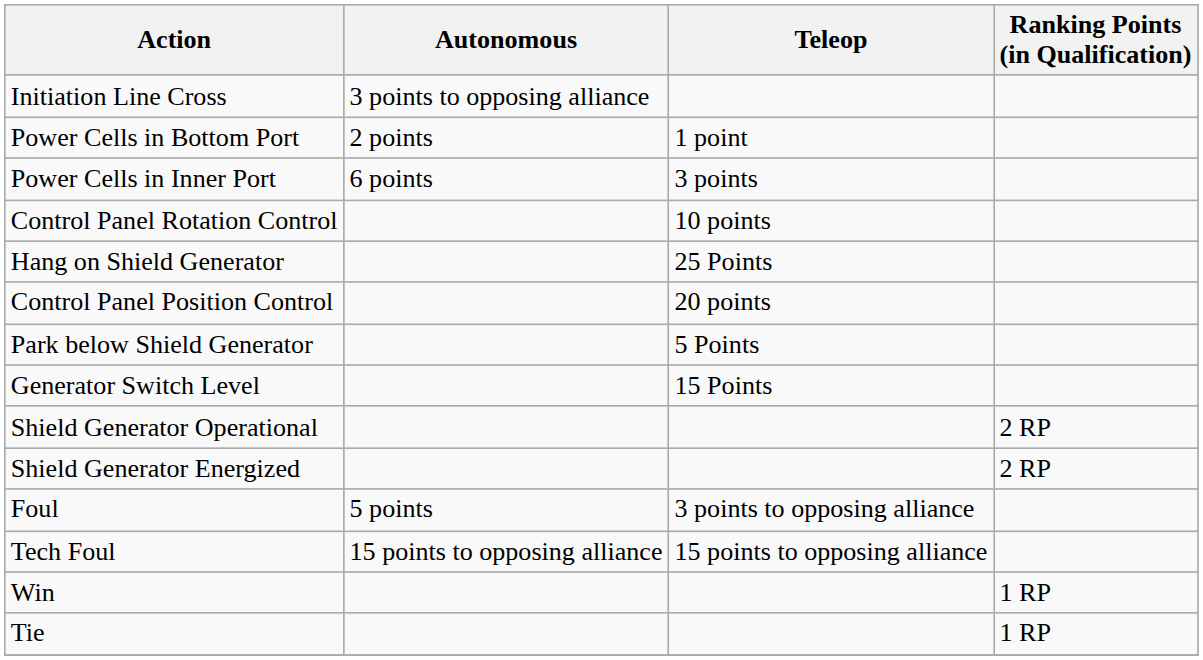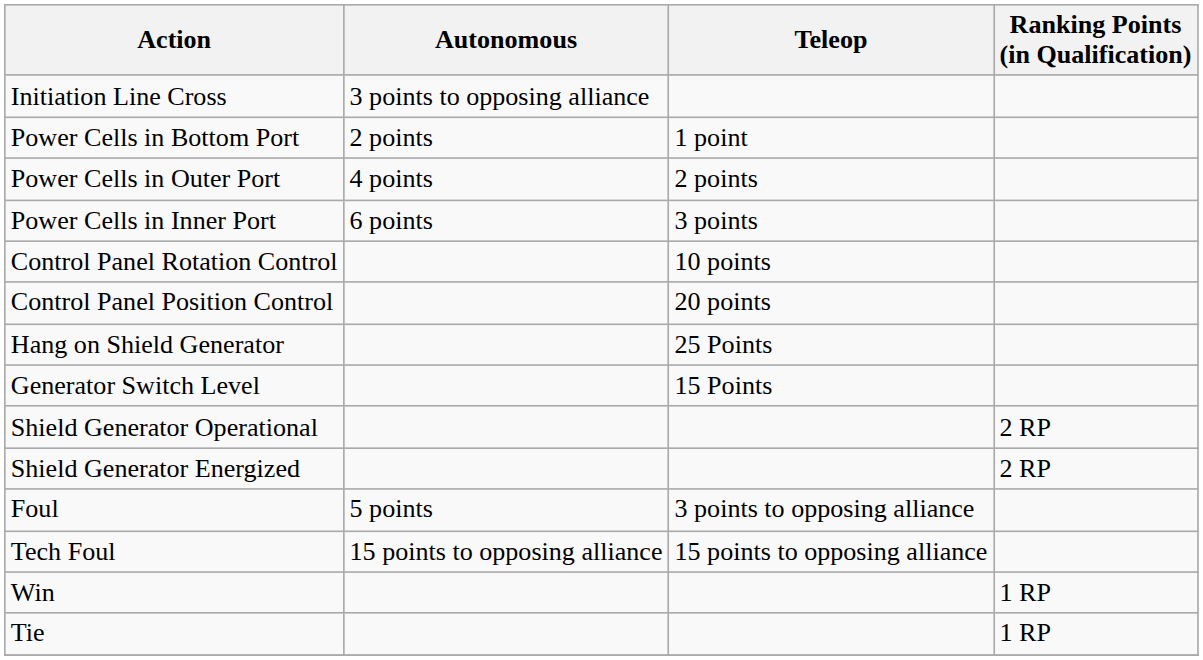 <table class="wikitable">
 <tr>
 <th>Action</th>
 <th>Autonomous</th>
 <th>Teleop</th>
 <th>Ranking Points<br>(in Qualification)</th>
 </tr>
 <tr>
 <td>Initiation Line Cross</td>
 <td>3 points to opposing alliance</td>
 <td></td>
 <td></td>
 </tr>
 <tr>
 <td>Power Cells in Bottom Port</td>
 <td>2 points</td>
 <td>1 point</td>
 <td></td>
 </tr>
 <tr>
+<td>Power Cells in Outer Port</td>
+<td>4 points</td>
+<td>2 points</td>
+<td></td>
+</tr>
+<tr>
 <td>Power Cells in Inner Port</td>
 <td>6 points</td>
 <td>3 points</td>
 <td></td>
 </tr>
 <tr>
 <td>Control Panel Rotation Control</td>
 <td></td>
 <td>10 points</td>
 <td></td>
 </tr>
 <tr>
-<td>Hang on Shield Generator</td>
-<td></td>
-<td>25 Points</td>
-<td></td>
-</tr>
-<tr>
 <td>Control Panel Position Control</td>
 <td></td>
 <td>20 points</td>
 <td></td>
 </tr>
 <tr>
-<td>Park below Shield Generator</td>
+<td>Hang on Shield Generator</td>
 <td></td>
-<td>5 Points</td>
+<td>25 Points</td>
 <td></td>
 </tr>
 <tr>
 <td>Generator Switch Level</td>
 <td></td>
 <td>15 Points</td>
 <td></td>
 </tr>
 <tr>
 <td>Shield Generator Operational</td>
 <td></td>
 <td></td>
 <td>2 RP</td>
 </tr>
 <tr>
 <td>Shield Generator Energized</td>
 <td></td>
 <td></td>
 <td>2 RP</td>
 </tr>
 <tr>
 <td>Foul</td>
 <td>5 points</td>
 <td>3 points to opposing alliance</td>
 <td></td>
 </tr>
 <tr>
 <td>Tech Foul</td>
 <td>15 points to opposing alliance</td>
 <td>15 points to opposing alliance</td>
 <td></td>
 </tr>
 <tr>
 <td>Win</td>
 <td></td>
 <td></td>
 <td>1 RP</td>
 </tr>
 <tr>
 <td>Tie</td>
 <td></td>
 <td></td>
 <td>1 RP</td>
 </tr>
 <tr>
 </tr>
 </table>
